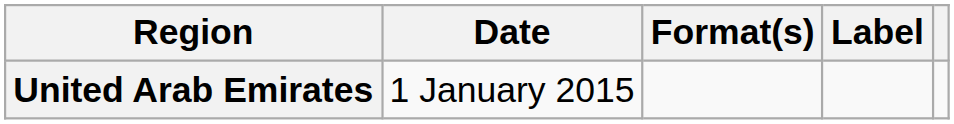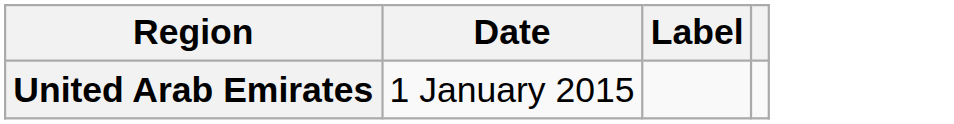 <table class="wikitable plainrowheaders" style="text-align:center">
 <tr>
 <th scope="col">Region</th>
 <th scope="col">Date</th>
-<th scope="col">Format(s)</th>
 <th scope="col">Label</th>
 <th scope="col"></th>
 </tr>
 <tr>
 <th scope="row">United Arab Emirates</th>
 <td>1 January 2015</td>
 <td></td>
 <td></td>
-<td></td>
 </tr>
 </table>
